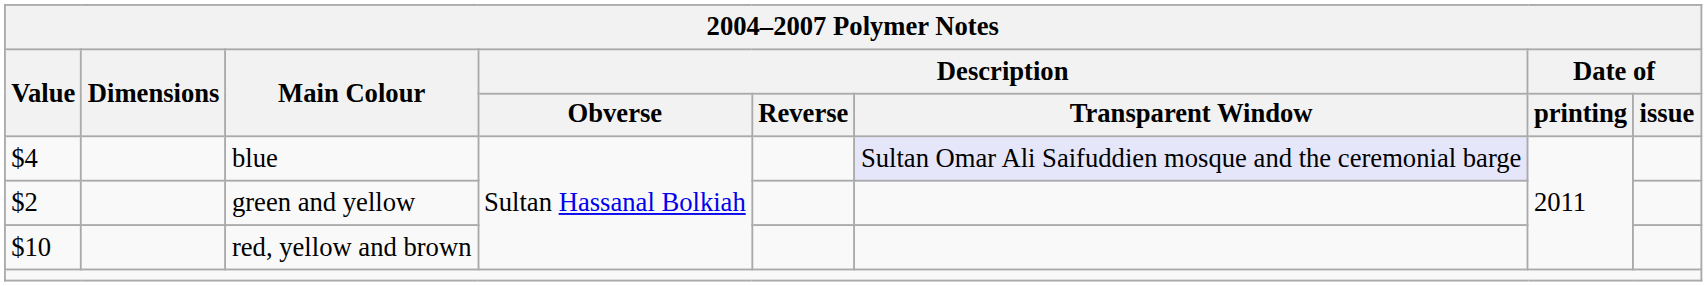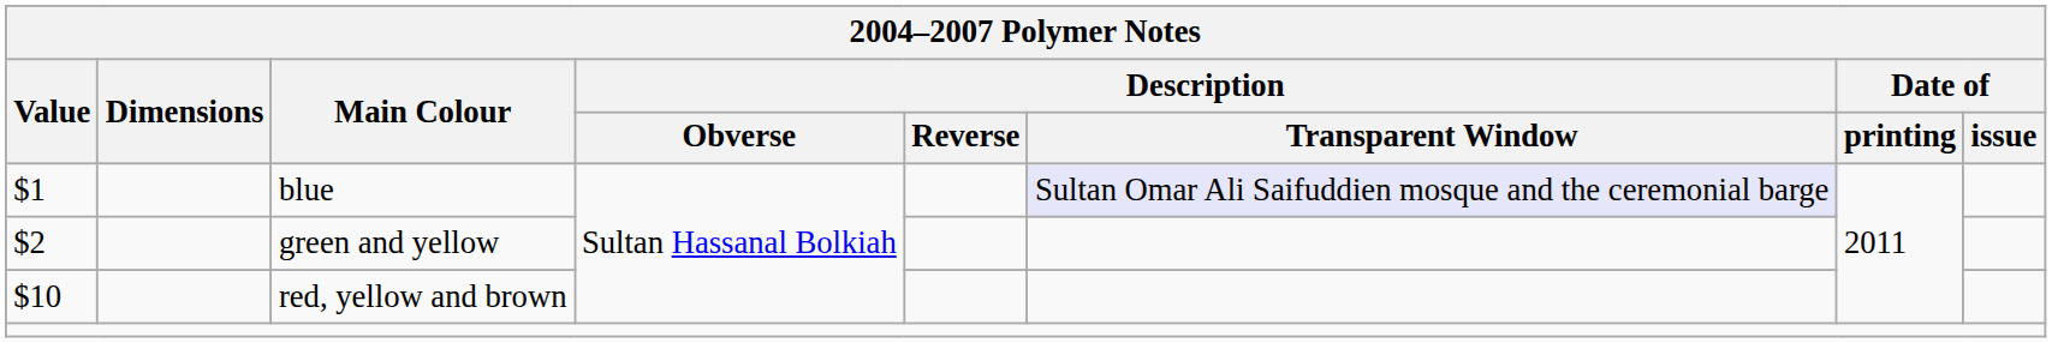 <table class="wikitable" style="font-size: 90%">
 <tr>
 <th colspan="10">2004–2007 Polymer Notes</th>
 </tr>
 <tr>
 <th rowspan="2">Value</th>
 <th rowspan="2">Dimensions</th>
 <th rowspan="2">Main Colour</th>
 <th colspan="3">Description</th>
 <th colspan="2">Date of</th>
 </tr>
 <tr>
 <th>Obverse</th>
 <th>Reverse</th>
 <th>Transparent Window</th>
 <th>printing</th>
 <th>issue</th>
 </tr>
 <tr>
-<td>$4</td>
+<td>$1</td>
 <td></td>
 <td>blue</td>
 <td rowspan="3">Sultan <a href='#'>Hassanal Bolkiah</a></td>
 <td></td>
 <td style="background: lavender;">Sultan Omar Ali Saifuddien mosque and the ceremonial barge</td>
 <td rowspan="3">2011</td>
 <td></td>
 </tr>
 <tr>
 <td>$2</td>
 <td></td>
 <td>green and yellow</td>
 <td></td>
 <td></td>
 <td></td>
 </tr>
 <tr>
 <td>$10</td>
 <td></td>
 <td>red, yellow and brown</td>
 <td></td>
 <td></td>
 <td></td>
 </tr>
 <tr>
 <td colspan="10"></td>
 </tr>
 </table>
